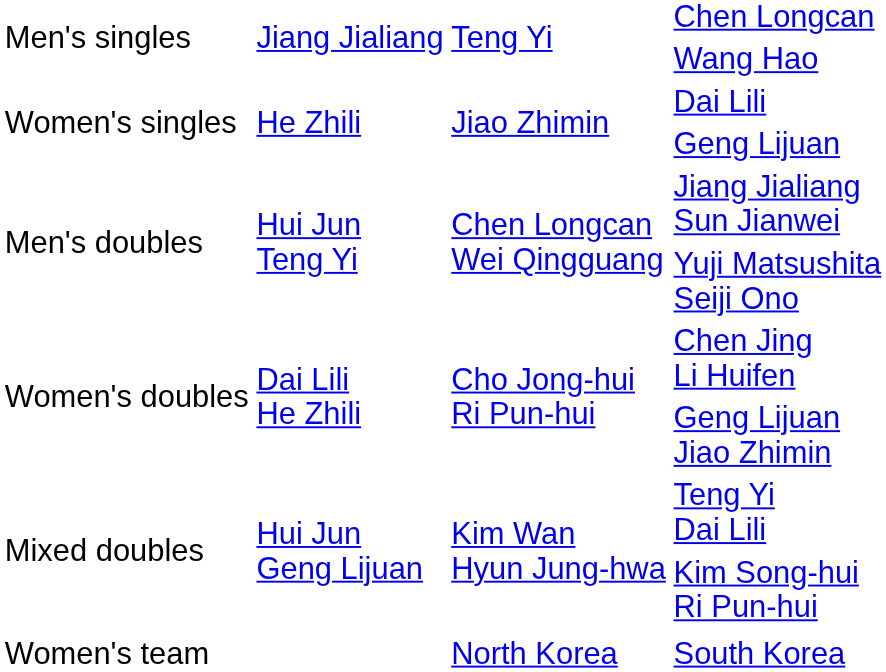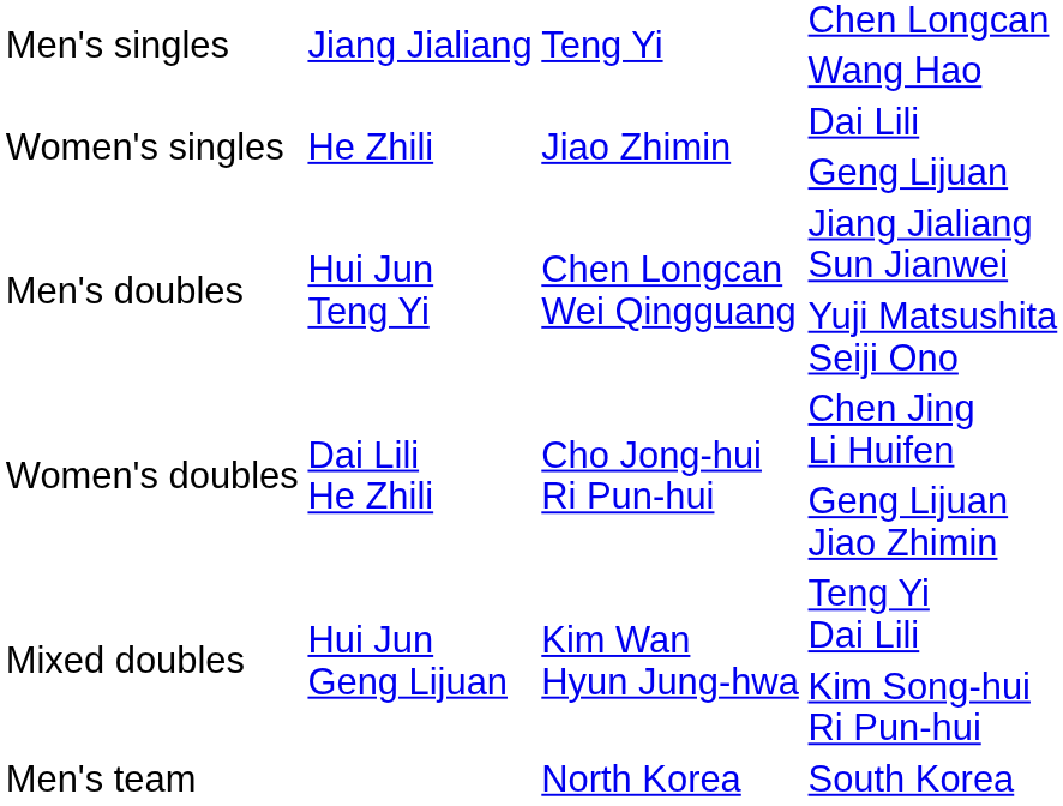 <table>
 <tr>
 <td rowspan=2>Men's singles <br></td>
 <td rowspan=2> <a href='#'>Jiang Jialiang</a></td>
 <td rowspan=2> <a href='#'>Teng Yi</a></td>
 <td> <a href='#'>Chen Longcan</a></td>
 </tr>
 <tr>
 <td> <a href='#'>Wang Hao</a></td>
 </tr>
 <tr>
 <td rowspan=2>Women's singles <br></td>
 <td rowspan=2> <a href='#'>He Zhili</a></td>
 <td rowspan=2> <a href='#'>Jiao Zhimin</a></td>
 <td> <a href='#'>Dai Lili</a></td>
 </tr>
 <tr>
 <td> <a href='#'>Geng Lijuan</a></td>
 </tr>
 <tr>
 <td rowspan=2>Men's doubles <br></td>
 <td rowspan=2> <a href='#'>Hui Jun</a><br> <a href='#'>Teng Yi</a></td>
 <td rowspan=2> <a href='#'>Chen Longcan</a><br> <a href='#'>Wei Qingguang</a></td>
 <td> <a href='#'>Jiang Jialiang</a><br> <a href='#'>Sun Jianwei</a></td>
 </tr>
 <tr>
 <td> <a href='#'>Yuji Matsushita</a><br> <a href='#'>Seiji Ono</a></td>
 </tr>
 <tr>
 <td rowspan=2>Women's doubles <br></td>
 <td rowspan=2> <a href='#'>Dai Lili</a><br> <a href='#'>He Zhili</a></td>
 <td rowspan=2> <a href='#'>Cho Jong-hui</a><br> <a href='#'>Ri Pun-hui</a></td>
 <td> <a href='#'>Chen Jing</a><br>  <a href='#'>Li Huifen</a></td>
 </tr>
 <tr>
 <td> <a href='#'>Geng Lijuan</a><br> <a href='#'>Jiao Zhimin</a></td>
 </tr>
 <tr>
 <td rowspan=2>Mixed doubles <br></td>
 <td rowspan=2> <a href='#'>Hui Jun</a><br> <a href='#'>Geng Lijuan</a></td>
 <td rowspan=2> <a href='#'>Kim Wan</a><br> <a href='#'>Hyun Jung-hwa</a></td>
 <td> <a href='#'>Teng Yi</a><br> <a href='#'>Dai Lili</a></td>
 </tr>
 <tr>
 <td> <a href='#'>Kim Song-hui</a><br> <a href='#'>Ri Pun-hui</a></td>
 </tr>
 <tr>
-</tr>
-<tr>
-<td rowspan=1>Women's team <br></td>
+<td rowspan=1>Men's team <br></td>
 <td rowspan=1></td>
 <td rowspan=1> <a href='#'>North Korea</a></td>
 <td> <a href='#'>South Korea</a></td>
 </tr>
 <tr>
 </tr>
+<tr>
+</tr>
 </table>
